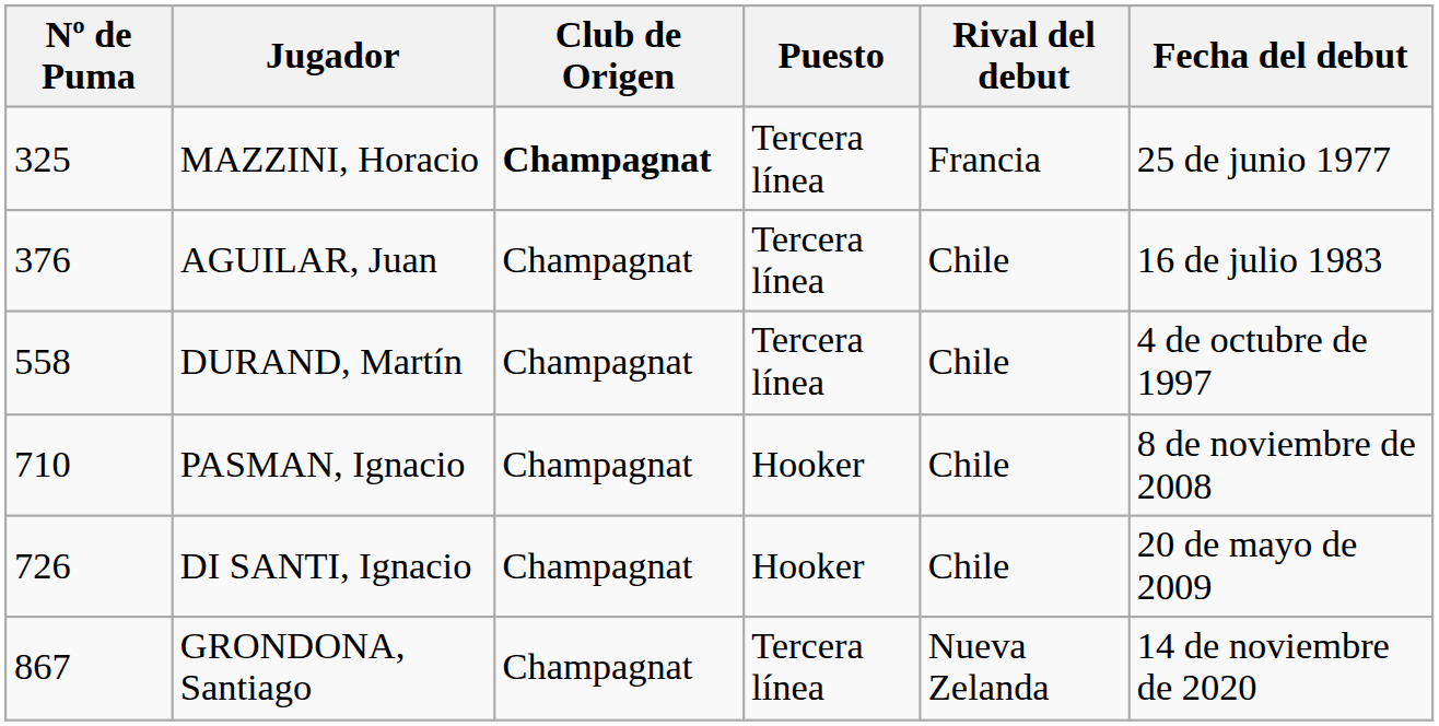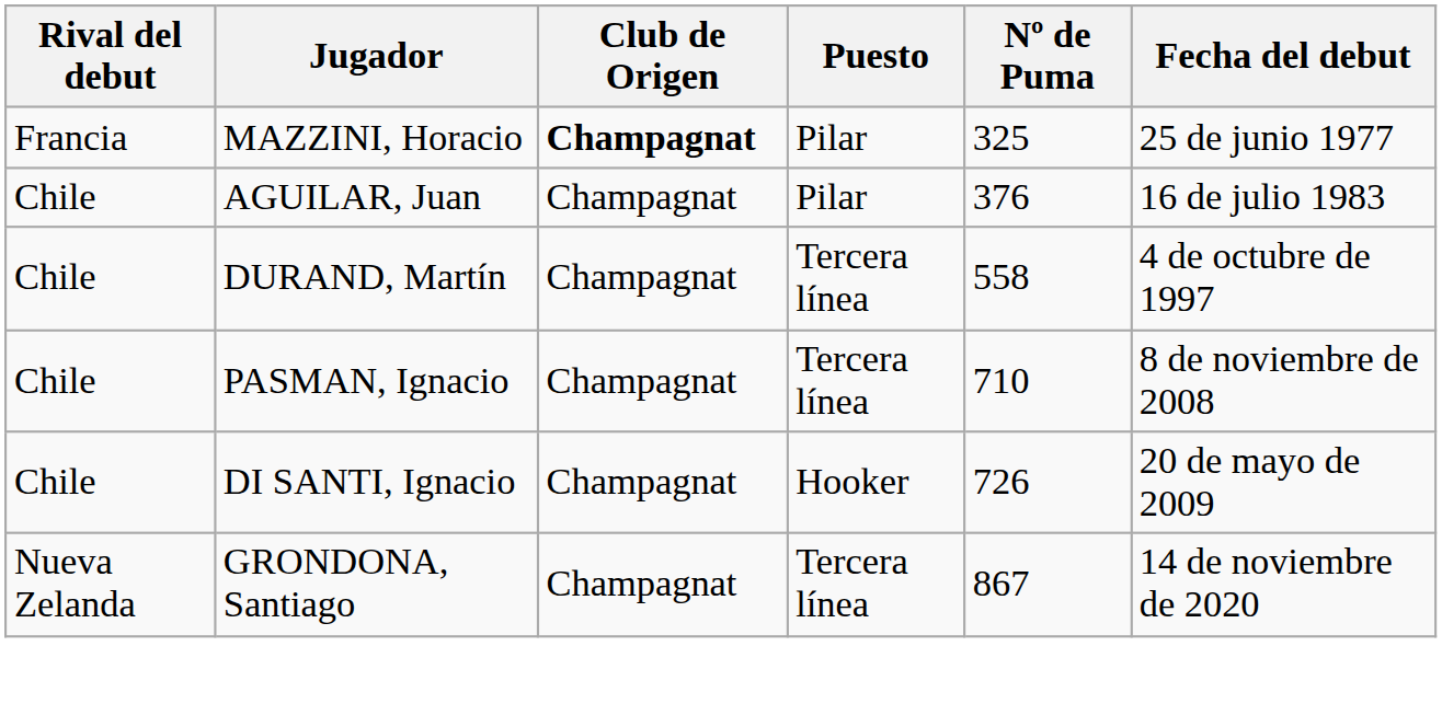 <table class="wikitable">
 <tr>
-<th>Nº de Puma</th>
+<th>Rival del debut</th>
 <th>Jugador</th>
 <th>Club de Origen</th>
 <th>Puesto</th>
-<th>Rival del debut</th>
+<th>Nº de Puma</th>
 <th>Fecha del debut</th>
 </tr>
 <tr>
-<td>325</td>
+<td>Francia</td>
 <td>MAZZINI, Horacio</td>
 <td><strong>Champagnat</strong></td>
-<td>Tercera línea</td>
-<td>Francia</td>
+<td>Pilar</td>
+<td>325</td>
 <td>25 de junio 1977</td>
 </tr>
 <tr>
-<td>376</td>
+<td>Chile</td>
 <td>AGUILAR, Juan</td>
 <td>Champagnat</td>
-<td>Tercera línea</td>
-<td>Chile</td>
+<td>Pilar</td>
+<td>376</td>
 <td>16 de julio 1983</td>
 </tr>
 <tr>
-<td>558</td>
+<td>Chile</td>
 <td>DURAND, Martín</td>
 <td>Champagnat</td>
 <td>Tercera línea</td>
-<td>Chile</td>
+<td>558</td>
 <td>4 de octubre de 1997</td>
 </tr>
 <tr>
-<td>710</td>
+<td>Chile</td>
 <td>PASMAN, Ignacio</td>
 <td>Champagnat</td>
-<td>Hooker</td>
-<td>Chile</td>
+<td>Tercera línea</td>
+<td>710</td>
 <td>8 de noviembre de 2008</td>
 </tr>
 <tr>
-<td>726</td>
+<td>Chile</td>
 <td>DI SANTI, Ignacio</td>
 <td>Champagnat</td>
 <td>Hooker</td>
-<td>Chile</td>
+<td>726</td>
 <td>20 de mayo de 2009</td>
 </tr>
 <tr>
-<td>867</td>
+<td>Nueva Zelanda</td>
 <td>GRONDONA, Santiago</td>
 <td>Champagnat</td>
 <td>Tercera línea</td>
-<td>Nueva Zelanda</td>
+<td>867</td>
 <td>14 de noviembre de 2020</td>
 </tr>
 </table>
